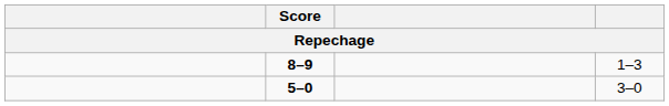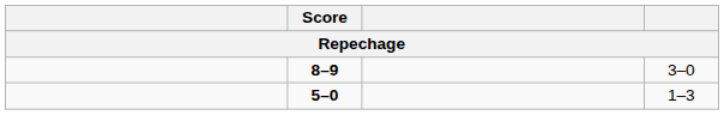 <table class="wikitable" style="text-align: left; ">
 <tr>
 <th align="right" width="270"></th>
 <th width="65">Score</th>
 <th align="left" width="270"></th>
 <th width="65"></th>
 </tr>
 <tr>
 <th colspan=4>Repechage</th>
 </tr>
 <tr>
 <td></td>
 <td align="center"><strong>8–9</strong></td>
 <td><strong></strong></td>
-<td align=center>1–3 <strong></strong></td>
+<td align=center>3–0 <strong></strong></td>
 </tr>
 <tr>
 <td><strong></strong></td>
 <td align="center"><strong>5–0</strong></td>
 <td></td>
-<td align=center>3–0 <strong></strong></td>
+<td align=center>1–3 <strong></strong></td>
 </tr>
 </table>
